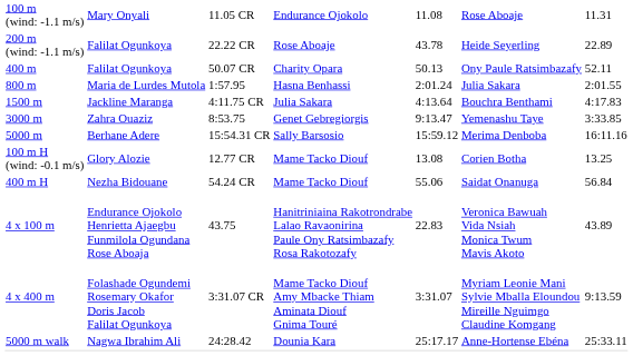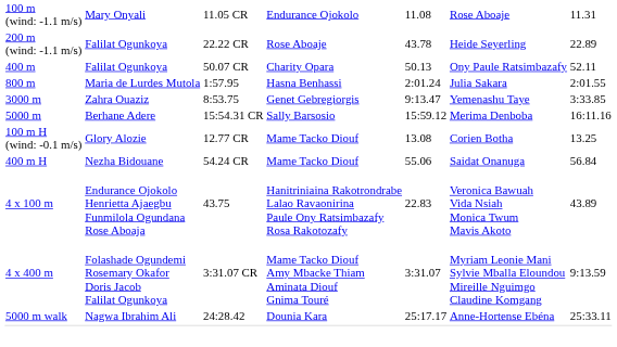 <table>
 <tr>
 <td><a href='#'>100 m</a><br>(wind: -1.1 m/s)</td>
 <td><a href='#'>Mary Onyali</a> <br> </td>
 <td>11.05 CR</td>
 <td><a href='#'>Endurance Ojokolo</a> <br> </td>
 <td>11.08</td>
 <td><a href='#'>Rose Aboaje</a> <br> </td>
 <td>11.31</td>
 </tr>
 <tr>
 <td><a href='#'>200 m</a><br>(wind: -1.1 m/s)</td>
 <td><a href='#'>Falilat Ogunkoya</a> <br> </td>
 <td>22.22 CR</td>
 <td><a href='#'>Rose Aboaje</a> <br> </td>
 <td>43.78</td>
 <td><a href='#'>Heide Seyerling</a> <br> </td>
 <td>22.89</td>
 </tr>
 <tr>
 <td><a href='#'>400 m</a></td>
 <td><a href='#'>Falilat Ogunkoya</a>  <br> </td>
 <td>50.07 CR</td>
 <td><a href='#'>Charity Opara</a>  <br> </td>
 <td>50.13</td>
 <td><a href='#'>Ony Paule Ratsimbazafy</a>  <br> </td>
 <td>52.11</td>
 </tr>
 <tr>
 <td><a href='#'>800 m</a></td>
 <td><a href='#'>Maria de Lurdes Mutola</a> <br> </td>
 <td>1:57.95</td>
 <td><a href='#'>Hasna Benhassi</a> <br> </td>
 <td>2:01.24</td>
 <td><a href='#'>Julia Sakara</a> <br> </td>
 <td>2:01.55</td>
-</tr>
-<tr>
-<td><a href='#'>1500 m</a></td>
-<td><a href='#'>Jackline Maranga</a>  <br> </td>
-<td>4:11.75 CR</td>
-<td><a href='#'>Julia Sakara</a> <br> </td>
-<td>4:13.64</td>
-<td><a href='#'>Bouchra Benthami</a> <br> </td>
-<td>4:17.83</td>
 </tr>
 <tr>
 <td><a href='#'>3000 m</a></td>
 <td><a href='#'>Zahra Ouaziz</a> <br> </td>
 <td>8:53.75</td>
 <td><a href='#'>Genet Gebregiorgis</a> <br> </td>
 <td>9:13.47</td>
 <td><a href='#'>Yemenashu Taye</a> <br> </td>
 <td>3:33.85</td>
 </tr>
 <tr>
 <td><a href='#'>5000 m</a></td>
 <td><a href='#'>Berhane Adere</a> <br> </td>
 <td>15:54.31 CR</td>
 <td><a href='#'>Sally Barsosio</a> <br> </td>
 <td>15:59.12</td>
 <td><a href='#'>Merima Denboba</a> <br> </td>
 <td>16:11.16</td>
 </tr>
 <tr>
 <td><a href='#'>100 m H</a><br>(wind: -0.1 m/s)</td>
 <td><a href='#'>Glory Alozie</a> <br> </td>
 <td>12.77 CR</td>
 <td><a href='#'>Mame Tacko Diouf</a> <br> </td>
 <td>13.08</td>
 <td><a href='#'>Corien Botha</a> <br> </td>
 <td>13.25</td>
 </tr>
 <tr>
 <td><a href='#'>400 m H</a></td>
 <td><a href='#'>Nezha Bidouane</a> <br> </td>
 <td>54.24 CR</td>
 <td><a href='#'>Mame Tacko Diouf</a> <br> </td>
 <td>55.06</td>
 <td><a href='#'>Saidat Onanuga</a> <br> </td>
 <td>56.84</td>
 </tr>
 <tr>
 <td><a href='#'>4 x 100 m</a></td>
 <td><br><a href='#'>Endurance Ojokolo</a><br><a href='#'>Henrietta Ajaegbu</a><br><a href='#'>Funmilola Ogundana</a><br><a href='#'>Rose Aboaja</a></td>
 <td>43.75</td>
 <td><br><a href='#'>Hanitriniaina Rakotrondrabe</a><br><a href='#'>Lalao Ravaonirina</a><br><a href='#'>Paule Ony Ratsimbazafy</a><br><a href='#'>Rosa Rakotozafy</a></td>
 <td>22.83</td>
 <td><br><a href='#'>Veronica Bawuah</a><br><a href='#'>Vida Nsiah</a><br><a href='#'>Monica Twum</a><br><a href='#'>Mavis Akoto</a></td>
 <td>43.89</td>
 </tr>
 <tr>
 <td><a href='#'>4 x 400 m</a></td>
 <td><br><a href='#'>Folashade Ogundemi</a><br><a href='#'>Rosemary Okafor</a><br><a href='#'>Doris Jacob</a><br><a href='#'>Falilat Ogunkoya</a></td>
 <td>3:31.07 CR</td>
 <td><br><a href='#'>Mame Tacko Diouf</a><br><a href='#'>Amy Mbacke Thiam</a><br><a href='#'>Aminata Diouf</a><br><a href='#'>Gnima Touré</a></td>
 <td>3:31.07</td>
 <td><br><a href='#'>Myriam Leonie Mani</a><br><a href='#'>Sylvie Mballa Eloundou</a><br><a href='#'>Mireille Nguimgo</a><br><a href='#'>Claudine Komgang</a></td>
 <td>9:13.59</td>
 </tr>
 <tr>
 <td><a href='#'>5000 m walk</a></td>
 <td><a href='#'>Nagwa Ibrahim Ali</a> <br> </td>
 <td>24:28.42</td>
 <td><a href='#'>Dounia Kara</a> <br> </td>
 <td>25:17.17</td>
 <td><a href='#'>Anne-Hortense Ebéna</a> <br> </td>
 <td>25:33.11</td>
 </tr>
 <tr bgcolor= e8e8e8>
 <td colspan=7></td>
 </tr>
 </table>
